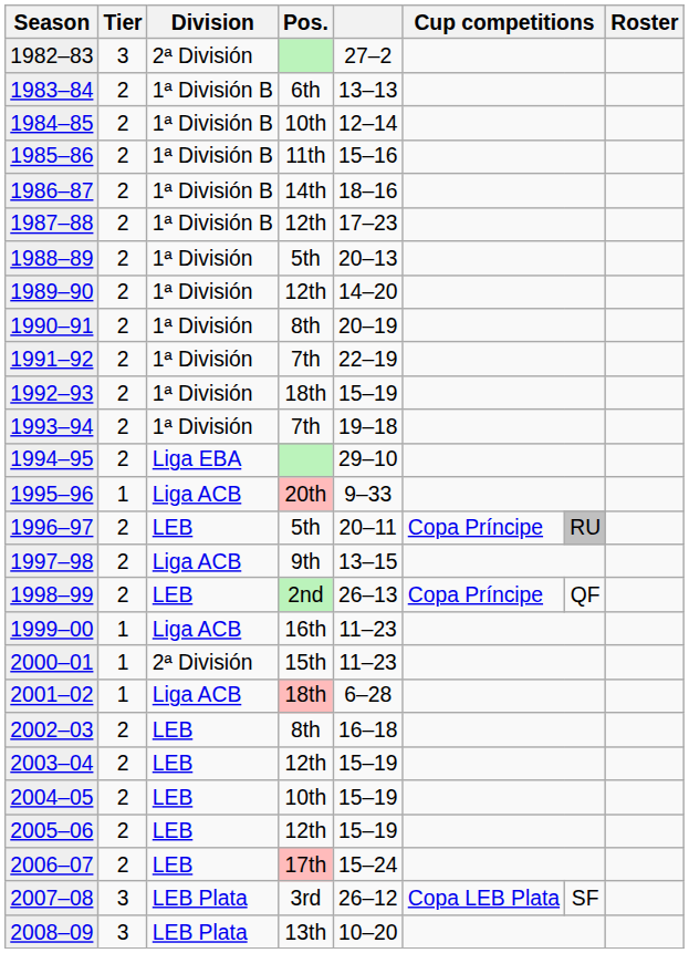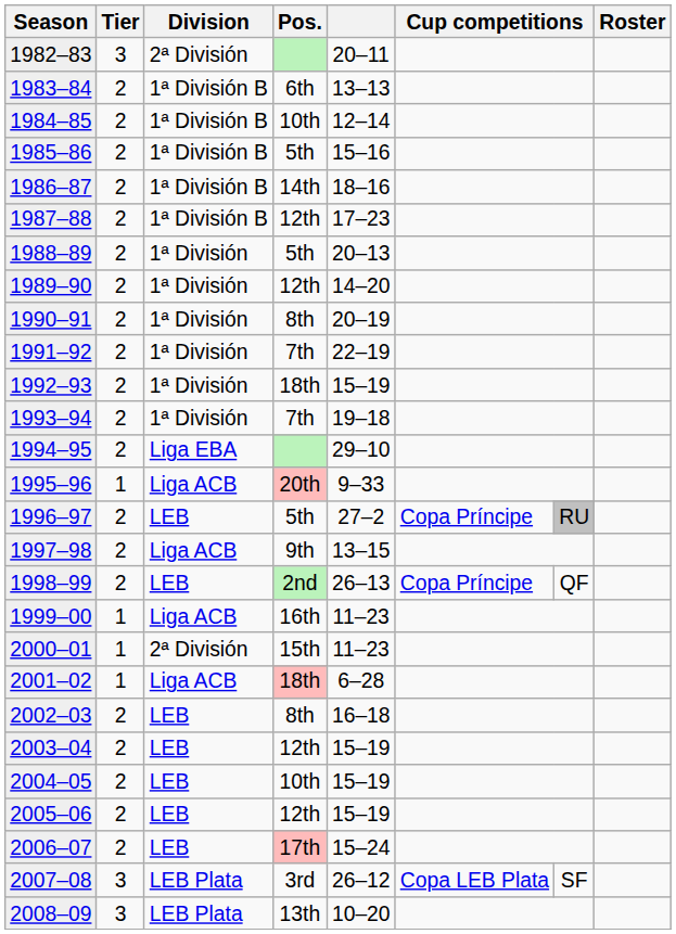 <table class="wikitable" style="font-size:85%; text-align:center">
 <tr>
 <th>Season</th>
 <th>Tier</th>
 <th>Division</th>
 <th>Pos.</th>
 <th></th>
 <th colspan=2>Cup competitions</th>
 <th>Roster</th>
 </tr>
 <tr>
 <td bgcolor=#efefef>1982–83</td>
 <td>3</td>
 <td align=left>2ª División</td>
 <td bgcolor=#BBF3BB></td>
-<td>27–2</td>
+<td>20–11</td>
 <td colspan=2></td>
 <td></td>
 </tr>
 <tr>
 <td bgcolor=#efefef><a href='#'>1983–84</a></td>
 <td>2</td>
 <td align=left>1ª División B</td>
 <td>6th</td>
 <td>13–13</td>
 <td colspan=2></td>
 <td></td>
 </tr>
 <tr>
 <td bgcolor=#efefef><a href='#'>1984–85</a></td>
 <td>2</td>
 <td align=left>1ª División B</td>
 <td>10th</td>
 <td>12–14</td>
 <td colspan=2></td>
 <td></td>
 </tr>
 <tr>
 <td bgcolor=#efefef><a href='#'>1985–86</a></td>
 <td>2</td>
 <td align=left>1ª División B</td>
-<td>11th</td>
+<td>5th</td>
 <td>15–16</td>
 <td colspan=2></td>
 <td></td>
 </tr>
 <tr>
 <td bgcolor=#efefef><a href='#'>1986–87</a></td>
 <td>2</td>
 <td align=left>1ª División B</td>
 <td>14th</td>
 <td>18–16</td>
 <td colspan=2></td>
 <td></td>
 </tr>
 <tr>
 <td bgcolor=#efefef><a href='#'>1987–88</a></td>
 <td>2</td>
 <td align=left>1ª División B</td>
 <td>12th</td>
 <td>17–23</td>
 <td colspan=2></td>
 <td></td>
 </tr>
 <tr>
 <td bgcolor=#efefef><a href='#'>1988–89</a></td>
 <td>2</td>
 <td align=left>1ª División</td>
 <td>5th</td>
 <td>20–13</td>
 <td colspan=2></td>
 <td></td>
 </tr>
 <tr>
 <td bgcolor=#efefef><a href='#'>1989–90</a></td>
 <td>2</td>
 <td align=left>1ª División</td>
 <td>12th</td>
 <td>14–20</td>
 <td colspan=2></td>
 <td></td>
 </tr>
 <tr>
 <td bgcolor=#efefef><a href='#'>1990–91</a></td>
 <td>2</td>
 <td align=left>1ª División</td>
 <td>8th</td>
 <td>20–19</td>
 <td colspan=2></td>
 <td></td>
 </tr>
 <tr>
 <td bgcolor=#efefef><a href='#'>1991–92</a></td>
 <td>2</td>
 <td align=left>1ª División</td>
 <td>7th</td>
 <td>22–19</td>
 <td colspan=2></td>
 <td></td>
 </tr>
 <tr>
 <td bgcolor=#efefef><a href='#'>1992–93</a></td>
 <td>2</td>
 <td align=left>1ª División</td>
 <td>18th</td>
 <td>15–19</td>
 <td colspan=2></td>
 <td></td>
 </tr>
 <tr>
 <td bgcolor=#efefef><a href='#'>1993–94</a></td>
 <td>2</td>
 <td align=left>1ª División</td>
 <td>7th</td>
 <td>19–18</td>
 <td colspan=2></td>
 <td></td>
 </tr>
 <tr>
 <td bgcolor=#efefef><a href='#'>1994–95</a></td>
 <td>2</td>
 <td align=left><a href='#'>Liga EBA</a></td>
 <td bgcolor=#BBF3BB></td>
 <td>29–10</td>
 <td colspan=2></td>
 <td></td>
 </tr>
 <tr>
 <td bgcolor=#efefef><a href='#'>1995–96</a></td>
 <td>1</td>
 <td align=left><a href='#'>Liga ACB</a></td>
 <td bgcolor=#FFBBBB>20th</td>
 <td>9–33</td>
 <td colspan=2></td>
 <td></td>
 </tr>
 <tr>
 <td bgcolor=#efefef><a href='#'>1996–97</a></td>
 <td>2</td>
 <td align=left><a href='#'>LEB</a></td>
 <td>5th</td>
-<td>20–11</td>
+<td>27–2</td>
 <td align=left><a href='#'>Copa Príncipe</a></td>
 <td bgcolor=silver>RU</td>
 <td></td>
 </tr>
 <tr>
 <td bgcolor=#efefef><a href='#'>1997–98</a></td>
 <td>2</td>
 <td align=left><a href='#'>Liga ACB</a></td>
 <td>9th</td>
 <td>13–15</td>
 <td colspan=2></td>
 <td></td>
 </tr>
 <tr>
 <td bgcolor=#efefef><a href='#'>1998–99</a></td>
 <td>2</td>
 <td align=left><a href='#'>LEB</a></td>
 <td bgcolor=#BBF3BB>2nd</td>
 <td>26–13</td>
 <td align=left><a href='#'>Copa Príncipe</a></td>
 <td>QF</td>
 <td></td>
 </tr>
 <tr>
 <td bgcolor=#efefef><a href='#'>1999–00</a></td>
 <td>1</td>
 <td align=left><a href='#'>Liga ACB</a></td>
 <td>16th</td>
 <td>11–23</td>
 <td colspan=2></td>
 <td></td>
 </tr>
 <tr>
 <td bgcolor=#efefef><a href='#'>2000–01</a></td>
 <td>1</td>
 <td align=left>2ª División</td>
 <td>15th</td>
 <td>11–23</td>
 <td colspan=2></td>
 <td></td>
 </tr>
 <tr>
 <td bgcolor=#efefef><a href='#'>2001–02</a></td>
 <td>1</td>
 <td align=left><a href='#'>Liga ACB</a></td>
 <td bgcolor=#FFBBBB>18th</td>
 <td>6–28</td>
 <td colspan=2></td>
 <td></td>
 </tr>
 <tr>
 <td bgcolor=#efefef><a href='#'>2002–03</a></td>
 <td>2</td>
 <td align=left><a href='#'>LEB</a></td>
 <td>8th</td>
 <td>16–18</td>
 <td colspan=2></td>
 <td></td>
 </tr>
 <tr>
 <td bgcolor=#efefef><a href='#'>2003–04</a></td>
 <td>2</td>
 <td align=left><a href='#'>LEB</a></td>
 <td>12th</td>
 <td>15–19</td>
 <td colspan=2></td>
 <td></td>
 </tr>
 <tr>
 <td bgcolor=#efefef><a href='#'>2004–05</a></td>
 <td>2</td>
 <td align=left><a href='#'>LEB</a></td>
 <td>10th</td>
 <td>15–19</td>
 <td colspan=2></td>
 <td></td>
 </tr>
 <tr>
 <td bgcolor=#efefef><a href='#'>2005–06</a></td>
 <td>2</td>
 <td align=left><a href='#'>LEB</a></td>
 <td>12th</td>
 <td>15–19</td>
 <td colspan=2></td>
 <td></td>
 </tr>
 <tr>
 <td bgcolor=#efefef><a href='#'>2006–07</a></td>
 <td>2</td>
 <td align=left><a href='#'>LEB</a></td>
 <td bgcolor=#FFBBBB>17th</td>
 <td>15–24</td>
 <td colspan=2></td>
 <td></td>
 </tr>
 <tr>
 <td bgcolor=#efefef><a href='#'>2007–08</a></td>
 <td>3</td>
 <td align=left><a href='#'>LEB Plata</a></td>
 <td>3rd</td>
 <td>26–12</td>
 <td align=left><a href='#'>Copa LEB Plata</a></td>
 <td>SF</td>
 <td></td>
 </tr>
 <tr>
 <td bgcolor=#efefef><a href='#'>2008–09</a></td>
 <td>3</td>
 <td align=left><a href='#'>LEB Plata</a></td>
 <td>13th</td>
 <td>10–20</td>
 <td colspan=2></td>
 <td></td>
 </tr>
 <tr>
 </tr>
 </table>
